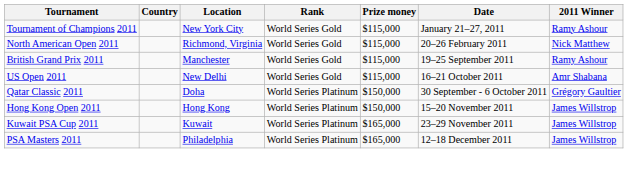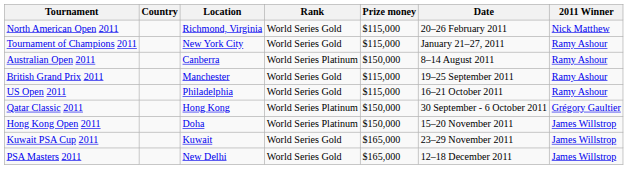 <table class=wikitable>
 <tr>
 <th>Tournament</th>
 <th>Country</th>
 <th>Location</th>
 <th>Rank</th>
 <th>Prize money</th>
 <th>Date</th>
 <th>2011 Winner</th>
 </tr>
 <tr>
+<td><a href='#'>North American Open</a> <a href='#'>2011</a></td>
+<td></td>
+<td><a href='#'>Richmond, Virginia</a></td>
+<td>World Series Gold</td>
+<td>$115,000</td>
+<td>20–26 February 2011</td>
+<td> <a href='#'>Nick Matthew</a></td>
+</tr>
+<tr>
 <td><a href='#'>Tournament of Champions</a> <a href='#'>2011</a></td>
 <td></td>
 <td><a href='#'>New York City</a></td>
 <td>World Series Gold</td>
 <td>$115,000</td>
 <td>January 21–27, 2011</td>
 <td> <a href='#'>Ramy Ashour</a></td>
 </tr>
 <tr>
-<td><a href='#'>North American Open</a> <a href='#'>2011</a></td>
+<td><a href='#'>Australian Open</a> <a href='#'>2011</a></td>
 <td></td>
-<td><a href='#'>Richmond, Virginia</a></td>
-<td>World Series Gold</td>
-<td>$115,000</td>
-<td>20–26 February 2011</td>
-<td> <a href='#'>Nick Matthew</a></td>
+<td><a href='#'>Canberra</a></td>
+<td>World Series Platinum</td>
+<td>$150,000</td>
+<td>8–14 August 2011</td>
+<td> <a href='#'>Ramy Ashour</a></td>
 </tr>
 <tr>
 <td><a href='#'>British Grand Prix</a> <a href='#'>2011</a></td>
 <td></td>
 <td><a href='#'>Manchester</a></td>
 <td>World Series Gold</td>
 <td>$115,000</td>
 <td>19–25 September 2011</td>
 <td> <a href='#'>Ramy Ashour</a></td>
 </tr>
 <tr>
 <td><a href='#'>US Open</a> <a href='#'>2011</a></td>
 <td></td>
-<td><a href='#'>New Delhi</a></td>
+<td><a href='#'>Philadelphia</a></td>
 <td>World Series Gold</td>
 <td>$115,000</td>
 <td>16–21 October 2011</td>
-<td> <a href='#'>Amr Shabana</a></td>
+<td> <a href='#'>Ramy Ashour</a></td>
 </tr>
 <tr>
 <td><a href='#'>Qatar Classic</a> <a href='#'>2011</a></td>
 <td></td>
-<td><a href='#'>Doha</a></td>
+<td><a href='#'>Hong Kong</a></td>
 <td>World Series Platinum</td>
 <td>$150,000</td>
 <td>30 September - 6 October 2011</td>
 <td> <a href='#'>Grégory Gaultier</a></td>
 </tr>
 <tr>
 <td><a href='#'>Hong Kong Open</a> <a href='#'>2011</a></td>
 <td></td>
-<td><a href='#'>Hong Kong</a></td>
+<td><a href='#'>Doha</a></td>
 <td>World Series Platinum</td>
 <td>$150,000</td>
 <td>15–20 November 2011</td>
 <td> <a href='#'>James Willstrop</a></td>
 </tr>
 <tr>
 <td><a href='#'>Kuwait PSA Cup</a> <a href='#'>2011</a></td>
 <td></td>
 <td><a href='#'>Kuwait</a></td>
-<td>World Series Platinum</td>
+<td>World Series Gold</td>
 <td>$165,000</td>
 <td>23–29 November 2011</td>
 <td> <a href='#'>James Willstrop</a></td>
 </tr>
 <tr>
 <td><a href='#'>PSA Masters</a> <a href='#'>2011</a></td>
 <td></td>
-<td><a href='#'>Philadelphia</a></td>
-<td>World Series Platinum</td>
+<td><a href='#'>New Delhi</a></td>
+<td>World Series Gold</td>
 <td>$165,000</td>
 <td>12–18 December 2011</td>
 <td> <a href='#'>James Willstrop</a></td>
 </tr>
 </table>
